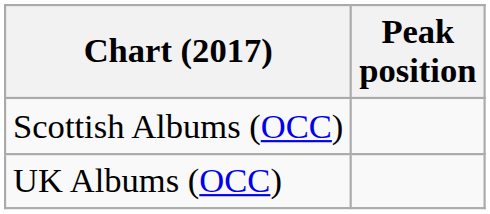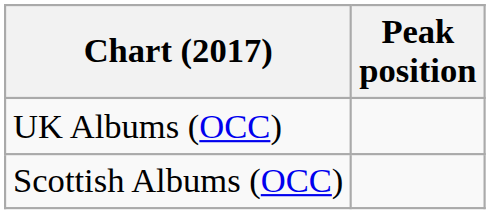 <table class="wikitable">
 <tr>
 <th>Chart (2017)</th>
 <th>Peak<br>position</th>
 </tr>
 <tr>
+<td>UK Albums (<a href='#'>OCC</a>)</td>
+<td></td>
+</tr>
+<tr>
 <td>Scottish Albums (<a href='#'>OCC</a>)</td>
 <td></td>
 </tr>
-<tr>
-<td>UK Albums (<a href='#'>OCC</a>)</td>
-<td></td>
-</tr>
 </table>
